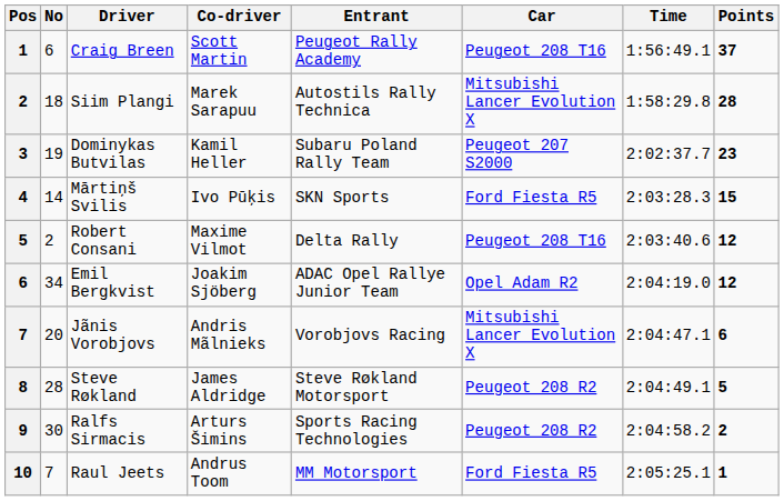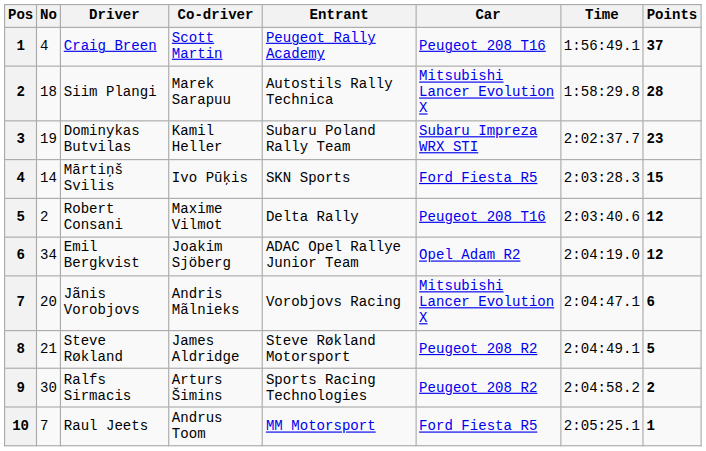 <table class="wikitable" style="font-size: 95%">
 <tr>
 <th>Pos</th>
 <th>No</th>
 <th>Driver</th>
 <th>Co-driver</th>
 <th>Entrant</th>
 <th>Car</th>
 <th>Time</th>
 <th>Points</th>
 </tr>
 <tr>
 <th>1</th>
-<td>6</td>
+<td>4</td>
 <td> <a href='#'>Craig Breen</a></td>
 <td> <a href='#'>Scott Martin</a></td>
 <td><a href='#'>Peugeot Rally Academy</a></td>
 <td><a href='#'>Peugeot 208 T16</a></td>
 <td>1:56:49.1</td>
 <td><strong>37</strong></td>
 </tr>
 <tr>
 <th>2</th>
 <td>18</td>
 <td> Siim Plangi</td>
 <td> Marek Sarapuu</td>
 <td>Autostils Rally Technica</td>
 <td><a href='#'>Mitsubishi Lancer Evolution X</a></td>
 <td>1:58:29.8</td>
 <td><strong>28</strong></td>
 </tr>
 <tr>
 <th>3</th>
 <td>19</td>
 <td> Dominykas Butvilas</td>
 <td> Kamil Heller</td>
 <td>Subaru Poland Rally Team</td>
-<td><a href='#'>Peugeot 207 S2000</a></td>
+<td><a href='#'>Subaru Impreza WRX STI</a></td>
 <td>2:02:37.7</td>
 <td><strong>23</strong></td>
 </tr>
 <tr>
 <th>4</th>
 <td>14</td>
 <td> Mārtiņš Svilis</td>
 <td> Ivo Pūķis</td>
 <td>SKN Sports</td>
 <td><a href='#'>Ford Fiesta R5</a></td>
 <td>2:03:28.3</td>
 <td><strong>15</strong></td>
 </tr>
 <tr>
 <th>5</th>
 <td>2</td>
 <td> Robert Consani</td>
 <td> Maxime Vilmot</td>
 <td>Delta Rally</td>
 <td><a href='#'>Peugeot 208 T16</a></td>
 <td>2:03:40.6</td>
 <td><strong>12</strong></td>
 </tr>
 <tr>
 <th>6</th>
 <td>34</td>
 <td> Emil Bergkvist</td>
 <td> Joakim Sjöberg</td>
 <td>ADAC Opel Rallye Junior Team</td>
 <td><a href='#'>Opel Adam R2</a></td>
 <td>2:04:19.0</td>
 <td><strong>12</strong></td>
 </tr>
 <tr>
 <th>7</th>
 <td>20</td>
 <td> Jãnis Vorobjovs</td>
 <td> Andris Mãlnieks</td>
 <td>Vorobjovs Racing</td>
 <td><a href='#'>Mitsubishi Lancer Evolution X</a></td>
 <td>2:04:47.1</td>
 <td><strong>6</strong></td>
 </tr>
 <tr>
 <th>8</th>
-<td>28</td>
+<td>21</td>
 <td> Steve Røkland</td>
 <td> James Aldridge</td>
 <td>Steve Røkland Motorsport</td>
 <td><a href='#'>Peugeot 208 R2</a></td>
 <td>2:04:49.1</td>
 <td><strong>5</strong></td>
 </tr>
 <tr>
 <th>9</th>
 <td>30</td>
 <td> Ralfs Sirmacis</td>
 <td> Arturs Šimins</td>
 <td>Sports Racing Technologies</td>
 <td><a href='#'>Peugeot 208 R2</a></td>
 <td>2:04:58.2</td>
 <td><strong>2</strong></td>
 </tr>
 <tr>
 <th>10</th>
 <td>7</td>
 <td> Raul Jeets</td>
 <td> Andrus Toom</td>
 <td><a href='#'>MM Motorsport</a></td>
 <td><a href='#'>Ford Fiesta R5</a></td>
 <td>2:05:25.1</td>
 <td><strong>1</strong></td>
 </tr>
 </table>
